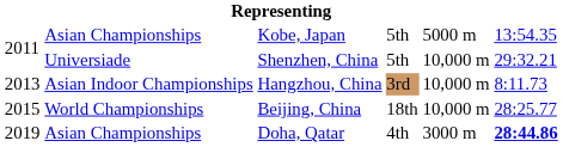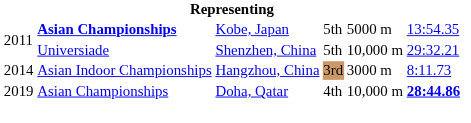 <table>
 <tr>
 <th colspan="6">Representing </th>
 </tr>
 <tr>
 <td rowspan=2>2011</td>
-<td><a href='#'>Asian Championships</a></td>
+<td><strong><a href='#'>Asian Championships</a></strong></td>
 <td><a href='#'>Kobe, Japan</a></td>
 <td>5th</td>
 <td>5000 m</td>
 <td><a href='#'>13:54.35</a></td>
 </tr>
 <tr>
 <td><a href='#'>Universiade</a></td>
 <td><a href='#'>Shenzhen, China</a></td>
 <td>5th</td>
 <td>10,000 m</td>
 <td><a href='#'>29:32.21</a></td>
 </tr>
 <tr>
-<td>2013</td>
+<td>2014</td>
 <td><a href='#'>Asian Indoor Championships</a></td>
 <td><a href='#'>Hangzhou, China</a></td>
 <td bgcolor=cc9966>3rd</td>
-<td>10,000 m</td>
+<td>3000 m</td>
 <td><a href='#'>8:11.73</a></td>
-</tr>
-<tr>
-<td>2015</td>
-<td><a href='#'>World Championships</a></td>
-<td><a href='#'>Beijing, China</a></td>
-<td>18th</td>
-<td>10,000 m</td>
-<td><a href='#'>28:25.77</a></td>
 </tr>
 <tr>
 <td>2019</td>
 <td><a href='#'>Asian Championships</a></td>
 <td><a href='#'>Doha, Qatar</a></td>
 <td>4th</td>
-<td>3000 m</td>
+<td>10,000 m</td>
 <td><strong><a href='#'>28:44.86</a></strong></td>
 </tr>
 </table>
